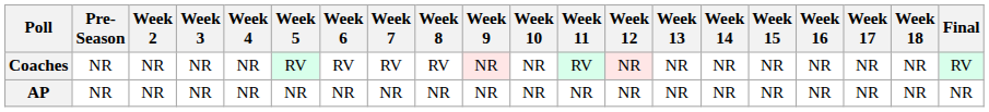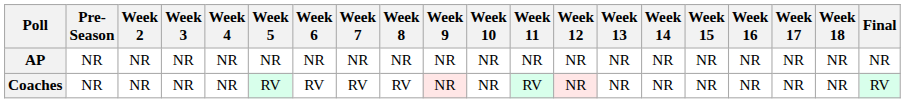 <table class="wikitable" style="white-space:nowrap;font-size:90%">
 <tr>
 <th>Poll</th>
 <th>Pre-<br>Season</th>
 <th>Week<br>2</th>
 <th>Week<br>3</th>
 <th>Week<br>4</th>
 <th>Week<br>5</th>
 <th>Week<br>6</th>
 <th>Week<br>7</th>
 <th>Week<br>8</th>
 <th>Week<br>9</th>
 <th>Week<br>10</th>
 <th>Week<br>11</th>
 <th>Week<br>12</th>
 <th>Week<br>13</th>
 <th>Week<br>14</th>
 <th>Week<br>15</th>
 <th>Week<br>16</th>
 <th>Week<br>17</th>
 <th>Week<br>18</th>
 <th>Final</th>
 </tr>
 <tr style="text-align:center;">
+<th>AP</th>
+<td style="background:#FFFFFF;">NR</td>
+<td style="background:#FFFFFF;">NR</td>
+<td style="background:#FFFFFF;">NR</td>
+<td style="background:#FFFFFF;">NR</td>
+<td style="background:#FFFFFF;">NR</td>
+<td style="background:#FFFFFF;">NR</td>
+<td style="background:#FFFFFF;">NR</td>
+<td style="background:#FFFFFF;">NR</td>
+<td style="background:#FFFFFF;">NR</td>
+<td style="background:#FFFFFF;">NR</td>
+<td style="background:#FFFFFF;">NR</td>
+<td style="background:#FFFFFF;">NR</td>
+<td style="background:#FFFFFF;">NR</td>
+<td style="background:#FFFFFF;">NR</td>
+<td style="background:#FFFFFF;">NR</td>
+<td style="background:#FFFFFF;">NR</td>
+<td style="background:#FFFFFF;">NR</td>
+<td style="background:#FFFFFF;">NR</td>
+<td style="background:#FFFFFF;">NR</td>
+</tr>
+<tr style="text-align:center;">
 <th>Coaches</th>
 <td style="background:#FFFFFF;">NR</td>
 <td style="background:#FFFFFF;">NR</td>
 <td style="background:#FFFFFF;">NR</td>
 <td style="background:#FFFFFF;">NR</td>
 <td style="background:#D8FFEB;">RV</td>
 <td style="background:#FFFFFF;">RV</td>
 <td style="background:#FFFFFF;">RV</td>
 <td style="background:#FFFFFF;">RV</td>
 <td style="background:#FFE6E6;">NR</td>
 <td style="background:#FFFFFF;">NR</td>
 <td style="background:#D8FFEB;">RV</td>
 <td style="background:#FFE6E6;">NR</td>
 <td style="background:#FFFFFF;">NR</td>
 <td style="background:#FFFFFF;">NR</td>
 <td style="background:#FFFFFF;">NR</td>
 <td style="background:#FFFFFF;">NR</td>
 <td style="background:#FFFFFF;">NR</td>
 <td style="background:#FFFFFF;">NR</td>
 <td style="background:#D8FFEB;">RV</td>
 </tr>
-<tr style="text-align:center;">
-<th>AP</th>
-<td style="background:#FFFFFF;">NR</td>
-<td style="background:#FFFFFF;">NR</td>
-<td style="background:#FFFFFF;">NR</td>
-<td style="background:#FFFFFF;">NR</td>
-<td style="background:#FFFFFF;">NR</td>
-<td style="background:#FFFFFF;">NR</td>
-<td style="background:#FFFFFF;">NR</td>
-<td style="background:#FFFFFF;">NR</td>
-<td style="background:#FFFFFF;">NR</td>
-<td style="background:#FFFFFF;">NR</td>
-<td style="background:#FFFFFF;">NR</td>
-<td style="background:#FFFFFF;">NR</td>
-<td style="background:#FFFFFF;">NR</td>
-<td style="background:#FFFFFF;">NR</td>
-<td style="background:#FFFFFF;">NR</td>
-<td style="background:#FFFFFF;">NR</td>
-<td style="background:#FFFFFF;">NR</td>
-<td style="background:#FFFFFF;">NR</td>
-<td style="background:#FFFFFF;">NR</td>
-</tr>
 </table>
